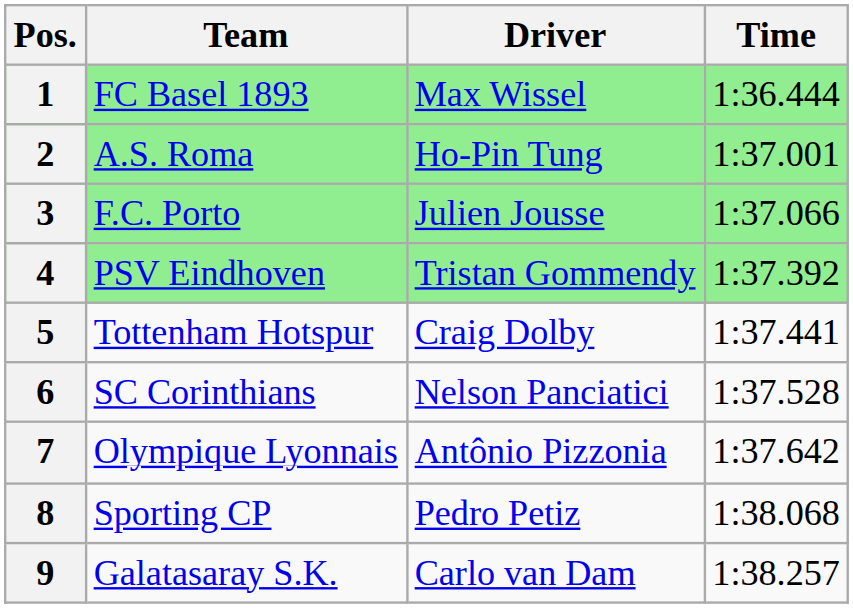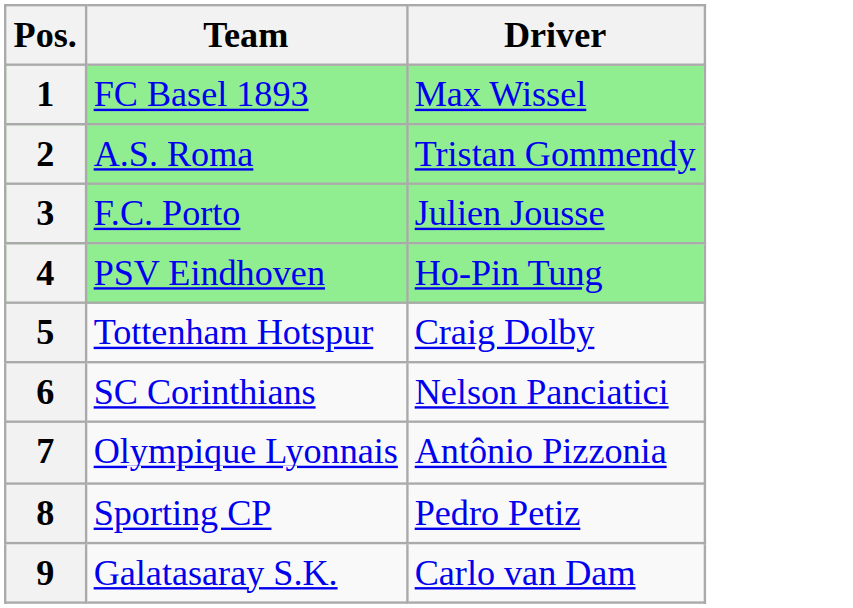 <table class=wikitable style="font-size:95%">
 <tr>
 <th>Pos.</th>
 <th>Team</th>
 <th>Driver</th>
-<th>Time</th>
 </tr>
 <tr style="background:lightgreen;">
 <th>1</th>
 <td> <a href='#'>FC Basel 1893</a></td>
 <td> <a href='#'>Max Wissel</a></td>
-<td>1:36.444</td>
 </tr>
 <tr style="background:lightgreen;">
 <th>2</th>
 <td> <a href='#'>A.S. Roma</a></td>
-<td> <a href='#'>Ho-Pin Tung</a></td>
-<td>1:37.001</td>
+<td> <a href='#'>Tristan Gommendy</a></td>
 </tr>
 <tr style="background:lightgreen;">
 <th>3</th>
 <td> <a href='#'>F.C. Porto</a></td>
 <td> <a href='#'>Julien Jousse</a></td>
-<td>1:37.066</td>
 </tr>
 <tr style="background:lightgreen;">
 <th>4</th>
 <td> <a href='#'>PSV Eindhoven</a></td>
-<td> <a href='#'>Tristan Gommendy</a></td>
-<td>1:37.392</td>
+<td> <a href='#'>Ho-Pin Tung</a></td>
 </tr>
 <tr>
 <th>5</th>
 <td> <a href='#'>Tottenham Hotspur</a></td>
 <td> <a href='#'>Craig Dolby</a></td>
-<td>1:37.441</td>
 </tr>
 <tr>
 <th>6</th>
 <td> <a href='#'>SC Corinthians</a></td>
 <td> <a href='#'>Nelson Panciatici</a></td>
-<td>1:37.528</td>
 </tr>
 <tr>
 <th>7</th>
 <td> <a href='#'>Olympique Lyonnais</a></td>
 <td>  <a href='#'>Antônio Pizzonia</a></td>
-<td>1:37.642</td>
 </tr>
 <tr>
 <th>8</th>
 <td> <a href='#'>Sporting CP</a></td>
 <td> <a href='#'>Pedro Petiz</a></td>
-<td>1:38.068</td>
 </tr>
 <tr>
 <th>9</th>
 <td> <a href='#'>Galatasaray S.K.</a></td>
 <td> <a href='#'>Carlo van Dam</a></td>
-<td>1:38.257</td>
 </tr>
 </table>
